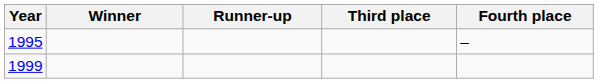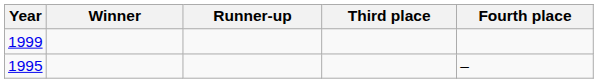 <table class="wikitable">
 <tr>
 <th>Year</th>
 <th width=150px>Winner</th>
 <th width=150px>Runner-up</th>
 <th width=150px>Third place</th>
 <th width=150px>Fourth place</th>
 </tr>
 <tr>
+<td><a href='#'>1999</a></td>
+<td></td>
+<td></td>
+<td></td>
+<td></td>
+</tr>
+<tr>
 <td><a href='#'>1995</a></td>
 <td></td>
 <td></td>
 <td></td>
 <td>–</td>
 </tr>
-<tr>
-<td><a href='#'>1999</a></td>
-<td></td>
-<td></td>
-<td></td>
-<td></td>
-</tr>
 </table>
